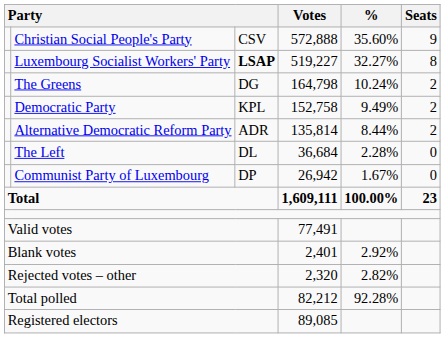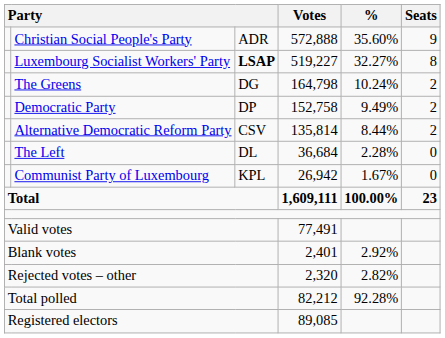 <table class="wikitable" border="1" style="text-align:right;">
 <tr>
 <th style="text-align:left;" valign=bottom colspan=3>Party</th>
 <th align=center valign=bottom width="50">Votes</th>
 <th align=center valign=bottom width="50">%</th>
 <th align=center>Seats</th>
 </tr>
 <tr>
 <td></td>
 <td align=left><a href='#'>Christian Social People's Party</a></td>
-<td align=left>CSV</td>
+<td align=left>ADR</td>
 <td>572,888</td>
 <td>35.60%</td>
 <td>9</td>
 </tr>
 <tr>
 <td></td>
 <td align=left><a href='#'>Luxembourg Socialist Workers' Party</a></td>
 <td align=left><strong>LSAP</strong></td>
 <td>519,227</td>
 <td>32.27%</td>
 <td>8</td>
 </tr>
 <tr>
 <td></td>
 <td align=left><a href='#'>The Greens</a></td>
 <td align=left>DG</td>
 <td>164,798</td>
 <td>10.24%</td>
 <td>2</td>
 </tr>
 <tr>
 <td></td>
 <td align=left><a href='#'>Democratic Party</a></td>
-<td align=left>KPL</td>
+<td align=left>DP</td>
 <td>152,758</td>
 <td>9.49%</td>
 <td>2</td>
 </tr>
 <tr>
 <td></td>
 <td align=left><a href='#'>Alternative Democratic Reform Party</a></td>
-<td align=left>ADR</td>
+<td align=left>CSV</td>
 <td>135,814</td>
 <td>8.44%</td>
 <td>2</td>
 </tr>
 <tr>
 <td></td>
 <td align=left><a href='#'>The Left</a></td>
 <td align=left>DL</td>
 <td>36,684</td>
 <td>2.28%</td>
 <td>0</td>
 </tr>
 <tr>
 <td></td>
 <td align=left><a href='#'>Communist Party of Luxembourg</a></td>
-<td align=left>DP</td>
+<td align=left>KPL</td>
 <td>26,942</td>
 <td>1.67%</td>
 <td>0</td>
 </tr>
 <tr style="font-weight:bold">
 <td align=left colspan=3>Total</td>
 <td>1,609,111</td>
 <td>100.00%</td>
 <td>23</td>
 </tr>
 <tr>
 <td colspan=6 height="2"></td>
 </tr>
 <tr>
 <td align=left colspan=3>Valid votes</td>
 <td>77,491</td>
 <td></td>
 <td></td>
 </tr>
 <tr>
 <td align=left colspan=3>Blank votes</td>
 <td>2,401</td>
 <td>2.92%</td>
 <td></td>
 </tr>
 <tr>
 <td align=left colspan=3>Rejected votes – other</td>
 <td>2,320</td>
 <td>2.82%</td>
 <td></td>
 </tr>
 <tr>
 <td align=left colspan=3>Total polled</td>
 <td>82,212</td>
 <td>92.28%</td>
 <td></td>
 </tr>
 <tr>
 <td align=left colspan=3>Registered electors</td>
 <td>89,085</td>
 <td></td>
 <td></td>
 </tr>
 </table>
